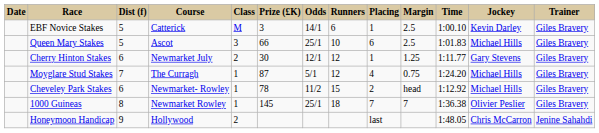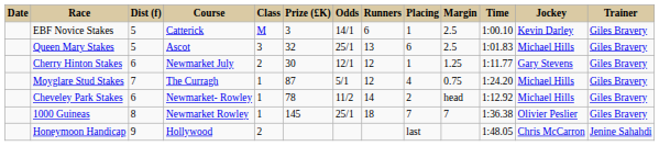 <table class = "wikitable sortable" | border="1" cellpadding="1" style=" text-align:centre; margin-left:1em; float:centre ;border-collapse: collapse; font-size:90%">
 <tr style="background:#dacaa4; text-align:center;">
 <th style="background:#dacaa4;">Date</th>
 <th style="background:#dacaa4;">Race</th>
 <th style="background:#dacaa4;">Dist (f)</th>
 <th style="background:#dacaa4;">Course</th>
 <th style="background:#dacaa4;">Class</th>
 <th style="background:#dacaa4;">Prize (£K)</th>
 <th style="background:#dacaa4;">Odds</th>
 <th style="background:#dacaa4;">Runners</th>
 <th style="background:#dacaa4;">Placing</th>
 <th style="background:#dacaa4;">Margin</th>
 <th style="background:#dacaa4;">Time</th>
 <th style="background:#dacaa4;">Jockey</th>
 <th style="background:#dacaa4;">Trainer</th>
 </tr>
 <tr>
 <td></td>
 <td>EBF Novice Stakes</td>
 <td>5</td>
 <td><a href='#'>Catterick</a></td>
 <td><a href='#'>M</a></td>
 <td>3</td>
 <td>14/1</td>
 <td>6</td>
 <td>1</td>
 <td>2.5</td>
 <td>1:00.10</td>
 <td><a href='#'>Kevin Darley</a></td>
 <td><a href='#'>Giles Bravery</a></td>
 </tr>
 <tr>
 <td></td>
 <td><a href='#'>Queen Mary Stakes</a></td>
 <td>5</td>
 <td><a href='#'>Ascot</a></td>
 <td>3</td>
-<td>66</td>
+<td>32</td>
 <td>25/1</td>
-<td>10</td>
+<td>13</td>
 <td>6</td>
 <td>2.5</td>
 <td>1:01.83</td>
 <td><a href='#'>Michael Hills</a></td>
 <td><a href='#'>Giles Bravery</a></td>
 </tr>
 <tr>
 <td></td>
 <td><a href='#'>Cherry Hinton Stakes</a></td>
 <td>6</td>
 <td><a href='#'>Newmarket July</a></td>
 <td>2</td>
 <td>30</td>
 <td>12/1</td>
 <td>12</td>
 <td>1</td>
 <td>1.25</td>
 <td>1:11.77</td>
 <td><a href='#'>Gary Stevens</a></td>
 <td><a href='#'>Giles Bravery</a></td>
 </tr>
 <tr>
 <td></td>
 <td><a href='#'>Moyglare Stud Stakes</a></td>
 <td>7</td>
 <td><a href='#'>The Curragh</a></td>
 <td>1</td>
 <td>87</td>
 <td>5/1</td>
 <td>12</td>
 <td>4</td>
 <td>0.75</td>
 <td>1:24.20</td>
 <td><a href='#'>Michael Hills</a></td>
 <td><a href='#'>Giles Bravery</a></td>
 </tr>
 <tr>
 <td></td>
 <td><a href='#'>Cheveley Park Stakes</a></td>
 <td>6</td>
 <td><a href='#'>Newmarket- Rowley</a></td>
 <td>1</td>
 <td>78</td>
 <td>11/2</td>
-<td>15</td>
+<td>14</td>
 <td>2</td>
 <td>head</td>
 <td>1:12.92</td>
 <td><a href='#'>Michael Hills</a></td>
 <td><a href='#'>Giles Bravery</a></td>
 </tr>
 <tr>
 <td></td>
 <td><a href='#'>1000 Guineas</a></td>
 <td>8</td>
 <td><a href='#'>Newmarket Rowley</a></td>
 <td>1</td>
 <td>145</td>
 <td>25/1</td>
 <td>18</td>
 <td>7</td>
 <td>7</td>
 <td>1:36.38</td>
 <td><a href='#'>Olivier Peslier</a></td>
 <td><a href='#'>Giles Bravery</a></td>
 </tr>
 <tr>
 <td></td>
 <td><a href='#'>Honeymoon Handicap</a></td>
 <td>9</td>
 <td><a href='#'>Hollywood</a></td>
 <td>2</td>
 <td></td>
 <td></td>
 <td></td>
 <td>last</td>
 <td></td>
 <td>1:48.05</td>
 <td><a href='#'>Chris McCarron</a></td>
 <td><a href='#'>Jenine Sahahdi</a></td>
 </tr>
 </table>
